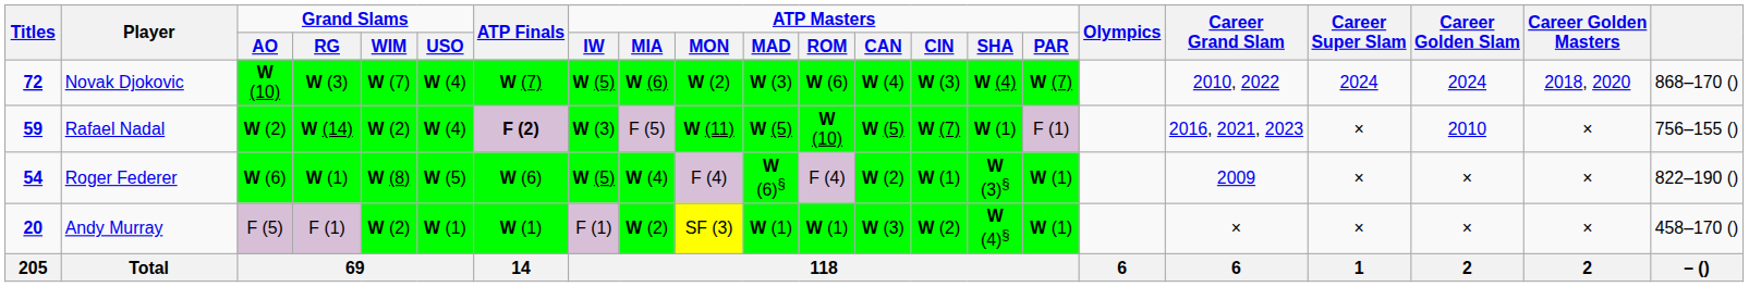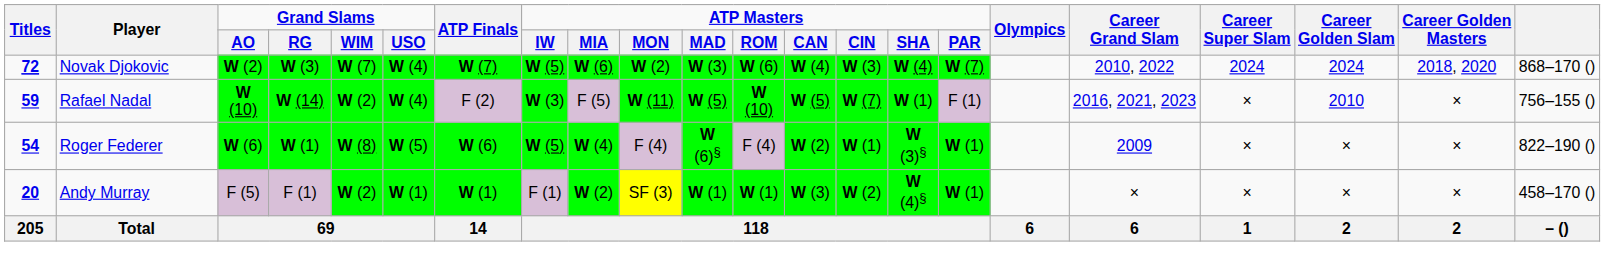 <table class="wikitable nowrap" style="text-align: center; font-size: 90%;">
 <tr>
 <th rowspan="2"><a href='#'>Titles</a></th>
 <th rowspan="2">Player</th>
 <td colspan="4"><a href='#'><strong>Grand Slams</strong></a></td>
 <th rowspan="2"><a href='#'>ATP Finals</a></th>
 <td colspan="9"><a href='#'><strong>ATP Masters</strong></a></td>
 <th rowspan="2"><a href='#'>Olympics</a></th>
 <th rowspan="2"><a href='#'>Career<br>Grand Slam</a></th>
 <th rowspan="2"><a href='#'>Career<br>Super Slam</a></th>
 <th rowspan="2"><a href='#'>Career<br>Golden Slam</a></th>
 <th rowspan="2"><a href='#'>Career Golden<br>Masters</a></th>
 <th rowspan="2"></th>
 </tr>
 <tr>
 <th width="40"><a href='#'>AO</a></th>
 <th width="50"><a href='#'>RG</a></th>
 <th width="40"><a href='#'>WIM</a></th>
 <th width="40"><a href='#'>USO</a></th>
 <th><a href='#'>IW</a></th>
 <th width="40"><a href='#'>MIA</a></th>
 <th width="50"><a href='#'>MON</a></th>
 <th width="40"><a href='#'>MAD</a></th>
 <th width="40"><a href='#'>ROM</a></th>
 <th width="40"><a href='#'>CAN</a></th>
 <th width="40"><a href='#'>CIN</a></th>
 <th width="40"><a href='#'>SHA</a></th>
 <th width="40"><a href='#'>PAR</a></th>
 </tr>
 <tr>
 <td width="40"><a href='#'><u><strong>72</strong></u></a></td>
 <td style="text-align:left; width:140px;"> <a href='#'>Novak Djokovic</a></td>
-<td style="background-color:lime"><strong>W</strong> <u>(10)</u></td>
+<td style="background-color:lime"><strong>W</strong> (2)</td>
 <td style="background-color:lime"><strong>W</strong> (3)</td>
 <td style="background-color:lime"><strong>W</strong> (7)</td>
 <td style="background-color:lime"><strong>W</strong> (4)</td>
 <td style="background-color:lime"><strong>W</strong> <u>(7)</u></td>
 <td style="background-color:lime"><strong>W</strong> <u>(5)</u></td>
 <td style="background-color:lime"><strong>W</strong> <u>(6)</u></td>
 <td style="background-color:lime"><strong>W</strong> (2)</td>
 <td style="background-color:lime"><strong>W</strong> (3)</td>
 <td style="background-color:lime"><strong>W</strong> (6)</td>
 <td style="background-color:lime"><strong>W</strong> (4)</td>
 <td style="background-color:lime"><strong>W</strong> (3)</td>
 <td style="background-color:lime"><strong>W</strong> <u>(4)</u></td>
 <td style="background-color:lime"><strong>W</strong> <u>(7)</u></td>
 <td> </td>
 <td><a href='#'>2010</a>, <a href='#'>2022</a></td>
 <td><a href='#'>2024</a></td>
 <td><a href='#'>2024</a></td>
 <td><a href='#'>2018</a>, <a href='#'>2020</a></td>
 <td>868–170 ()<br></td>
 </tr>
 <tr>
 <td><a href='#'><strong>59</strong></a></td>
 <td style="text-align:left"> <a href='#'>Rafael Nadal</a></td>
-<td style="background-color:lime"><strong>W</strong> (2)</td>
+<td style="background-color:lime"><strong>W</strong> <u>(10)</u></td>
 <td style="background-color:lime"><strong>W</strong> <u>(14)</u></td>
 <td style="background-color:lime"><strong>W</strong> (2)</td>
 <td style="background-color:lime"><strong>W</strong> (4)</td>
-<td style="background-color:thistle"><strong>F (2)</strong></td>
+<td style="background-color:thistle">F (2)</td>
 <td style="background-color:lime"><strong>W</strong> (3)</td>
 <td style="background-color:thistle">F (5)</td>
 <td style="background-color:lime"><strong>W</strong> <u>(11)</u></td>
 <td style="background-color:lime"><strong>W</strong> <u>(5)</u></td>
 <td style="background-color:lime"><strong>W</strong> <u>(10)</u></td>
 <td style="background-color:lime"><strong>W</strong> <u>(5)</u></td>
 <td style="background-color:lime"><strong>W</strong> <u>(7)</u></td>
 <td style="background-color:lime"><strong>W</strong> (1)</td>
 <td style="background-color:thistle">F (1)</td>
 <td></td>
 <td><a href='#'>2016</a>, <a href='#'>2021</a>, <a href='#'>2023</a></td>
 <td>×</td>
 <td><a href='#'>2010</a></td>
 <td>×</td>
 <td>756–155 ()<br></td>
 </tr>
 <tr>
 <td><a href='#'><strong>54</strong></a></td>
 <td style="text-align:left"> <a href='#'>Roger Federer</a></td>
 <td style="background-color:lime"><strong>W</strong> (6)</td>
 <td style="background-color:lime"><strong>W</strong> (1)</td>
 <td style="background-color:lime"><strong>W</strong> <u>(8)</u></td>
 <td style="background-color:lime"><strong>W</strong> (5)</td>
 <td style="background-color:lime"><strong>W</strong> (6)</td>
 <td style="background-color:lime"><strong>W</strong> <u>(5)</u></td>
 <td style="background-color:lime"><strong>W</strong> (4)</td>
 <td style="background-color:thistle">F (4)</td>
 <td style="background-color:lime"><strong>W</strong> (6)<sup>§</sup></td>
 <td style="background-color:thistle">F (4)</td>
 <td style="background-color:lime"><strong>W</strong> (2)</td>
 <td style="background-color:lime"><strong>W</strong> (1)</td>
 <td style="background-color:lime"><strong>W</strong> (3)<sup>§</sup></td>
 <td style="background-color:lime"><strong>W</strong> (1)</td>
 <td></td>
 <td><a href='#'>2009</a></td>
 <td>×</td>
 <td>×</td>
 <td>×</td>
 <td>822–190 ()<br></td>
 </tr>
 <tr>
 <td><a href='#'><strong>20</strong></a></td>
 <td style="text-align:left"> <a href='#'>Andy Murray</a></td>
 <td style="background-color:thistle">F (5)</td>
 <td style="background-color:thistle">F (1)</td>
 <td style="background-color:lime"><strong>W</strong> (2)</td>
 <td style="background-color:lime"><strong>W</strong> (1)</td>
 <td style="background-color:lime"><strong>W</strong> (1)</td>
 <td style="background-color:thistle">F (1)</td>
 <td style="background-color:lime"><strong>W</strong> (2)</td>
 <td style="background-color:yellow">SF (3)</td>
 <td style="background-color:lime"><strong>W</strong> (1)</td>
 <td style="background-color:lime"><strong>W</strong> (1)</td>
 <td style="background-color:lime"><strong>W</strong> (3)</td>
 <td style="background-color:lime"><strong>W</strong> (2)</td>
 <td style="background-color:lime"><strong>W</strong> (4)<sup>§</sup></td>
 <td style="background-color:lime"><strong>W</strong> (1)</td>
 <td> </td>
 <td>×</td>
 <td>×</td>
 <td>×</td>
 <td>×</td>
 <td>458–170 ()<br></td>
 </tr>
 <tr>
 <th>205</th>
 <th colspan="1">Total</th>
 <th colspan="4">69</th>
 <th>14</th>
 <th colspan="9">118</th>
 <th>6</th>
 <th>6</th>
 <th>1</th>
 <th>2</th>
 <th>2</th>
 <th>– ()</th>
 </tr>
 </table>
